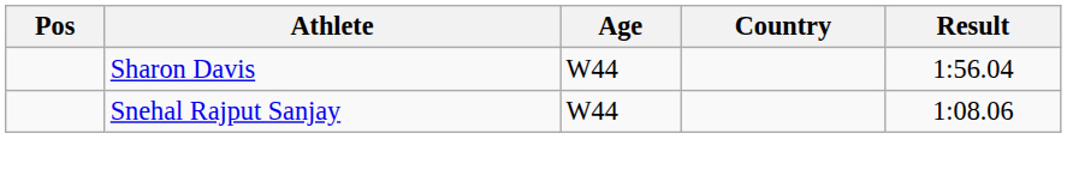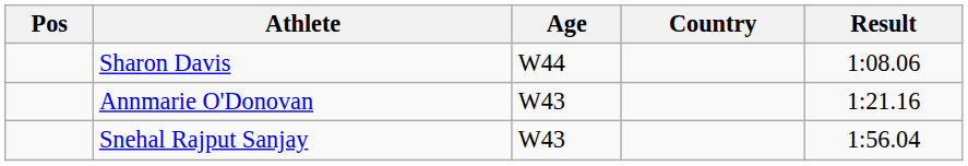 <table class="wikitable"  style="text-align:center; width:50%;">
 <tr>
 <th>Pos</th>
 <th>Athlete</th>
 <th>Age</th>
 <th>Country</th>
 <th>Result</th>
 </tr>
 <tr>
 <td align=center></td>
 <td align=left><a href='#'>Sharon Davis</a></td>
 <td align=left>W44</td>
 <td align=left></td>
-<td>1:56.04</td>
+<td>1:08.06</td>
+</tr>
+<tr>
+<td align=center></td>
+<td align=left><a href='#'>Annmarie O'Donovan</a></td>
+<td align=left>W43</td>
+<td align=left></td>
+<td>1:21.16</td>
 </tr>
 <tr>
 <td align=center></td>
 <td align=left><a href='#'>Snehal Rajput Sanjay</a></td>
-<td align=left>W44</td>
+<td align=left>W43</td>
 <td align=left></td>
-<td>1:08.06</td>
+<td>1:56.04</td>
 </tr>
 </table>
